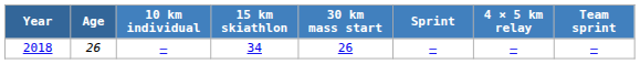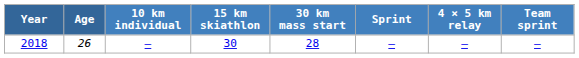 <table class="wikitable" style="font-size:95%; text-align:center; border:grey solid 1px; border-collapse:collapse; background:#ffffff;">
 <tr>
 <th style="background-color:#369; color:white; width:60px;"> Year </th>
 <th style="background-color:#369; color:white; width:40px;"> Age </th>
 <th style="background-color:#4180be; color:white; width:75px;"> 10 km <br> individual </th>
 <th style="background-color:#4180be; color:white; width:75px;"> 15 km <br> skiathlon </th>
 <th style="background-color:#4180be; color:white; width:75px;"> 30 km <br> mass start </th>
 <th style="background-color:#4180be; color:white; width:75px;"> Sprint </th>
 <th style="background-color:#4180be; color:white; width:75px;"> 4 × 5 km <br> relay </th>
 <th style="background-color:#4180be; color:white; width:75px;"> Team <br> sprint </th>
 </tr>
 <tr>
 <td><a href='#'>2018</a></td>
 <td><em>26</em></td>
 <td><a href='#'>—</a></td>
-<td><a href='#'>34</a></td>
-<td><a href='#'>26</a></td>
+<td><a href='#'>30</a></td>
+<td><a href='#'>28</a></td>
 <td><a href='#'>—</a></td>
 <td><a href='#'>—</a></td>
 <td><a href='#'>—</a></td>
 </tr>
 </table>
